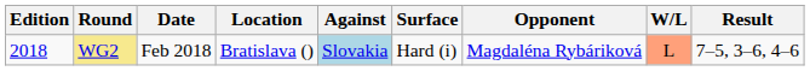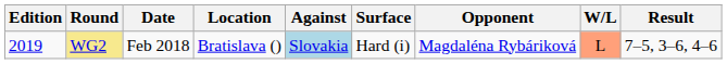 <table class=wikitable>
 <tr>
 <th>Edition</th>
 <th>Round</th>
 <th>Date</th>
 <th>Location</th>
 <th>Against</th>
 <th>Surface</th>
 <th>Opponent</th>
 <th>W/L</th>
 <th>Result</th>
 </tr>
 <tr>
-<td><a href='#'>2018</a></td>
+<td><a href='#'>2019</a></td>
 <td bgcolor=f7e98e><a href='#'>WG2</a></td>
 <td>Feb 2018</td>
 <td><a href='#'>Bratislava</a> ()</td>
 <td style="background: lightblue;"> <a href='#'>Slovakia</a></td>
 <td>Hard (i)</td>
 <td><a href='#'>Magdaléna Rybáriková</a></td>
 <td align=center bgcolor=ffa07a>L</td>
 <td>7–5, 3–6, 4–6</td>
 </tr>
 </table>
